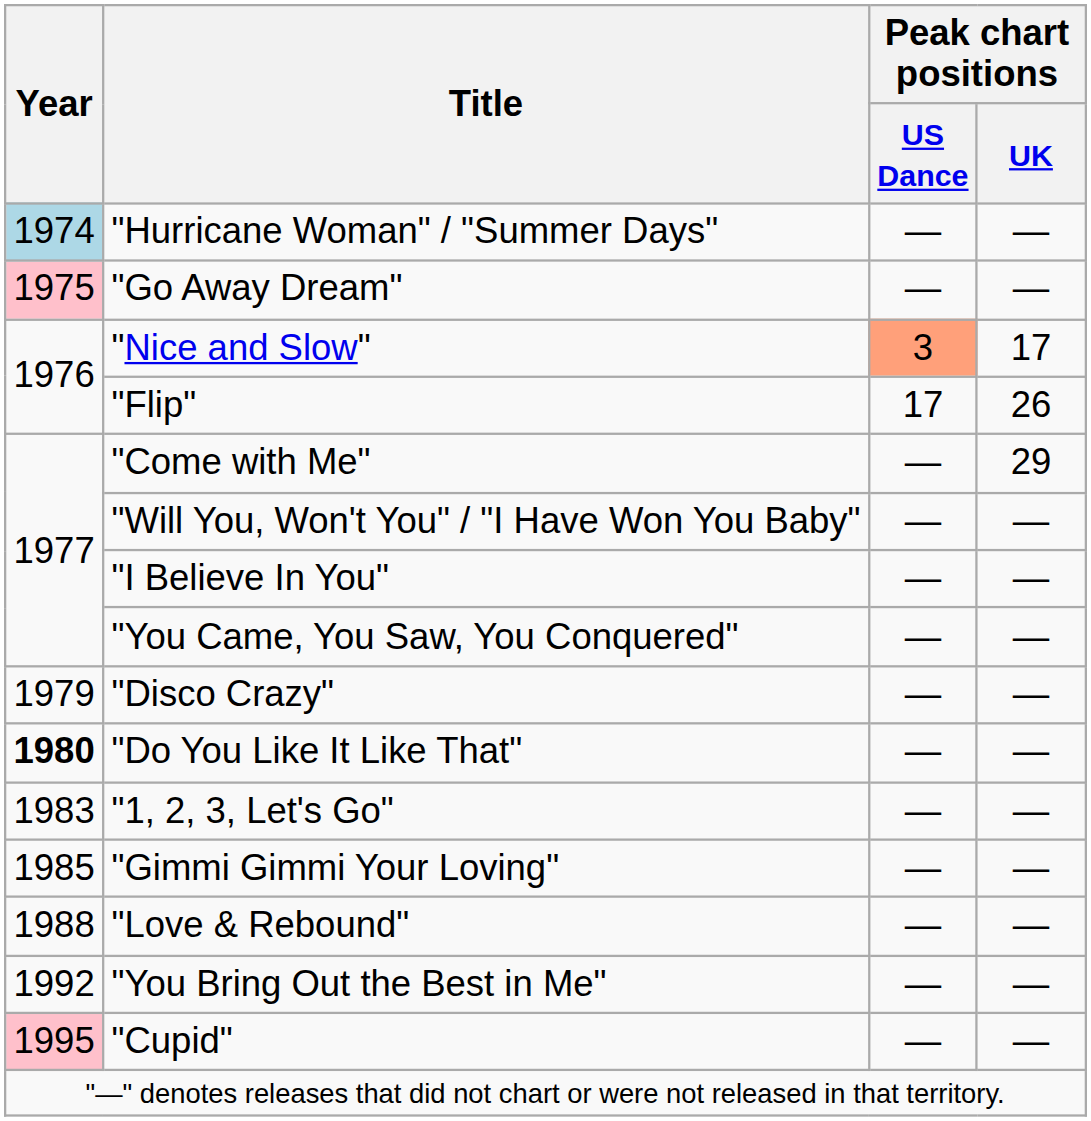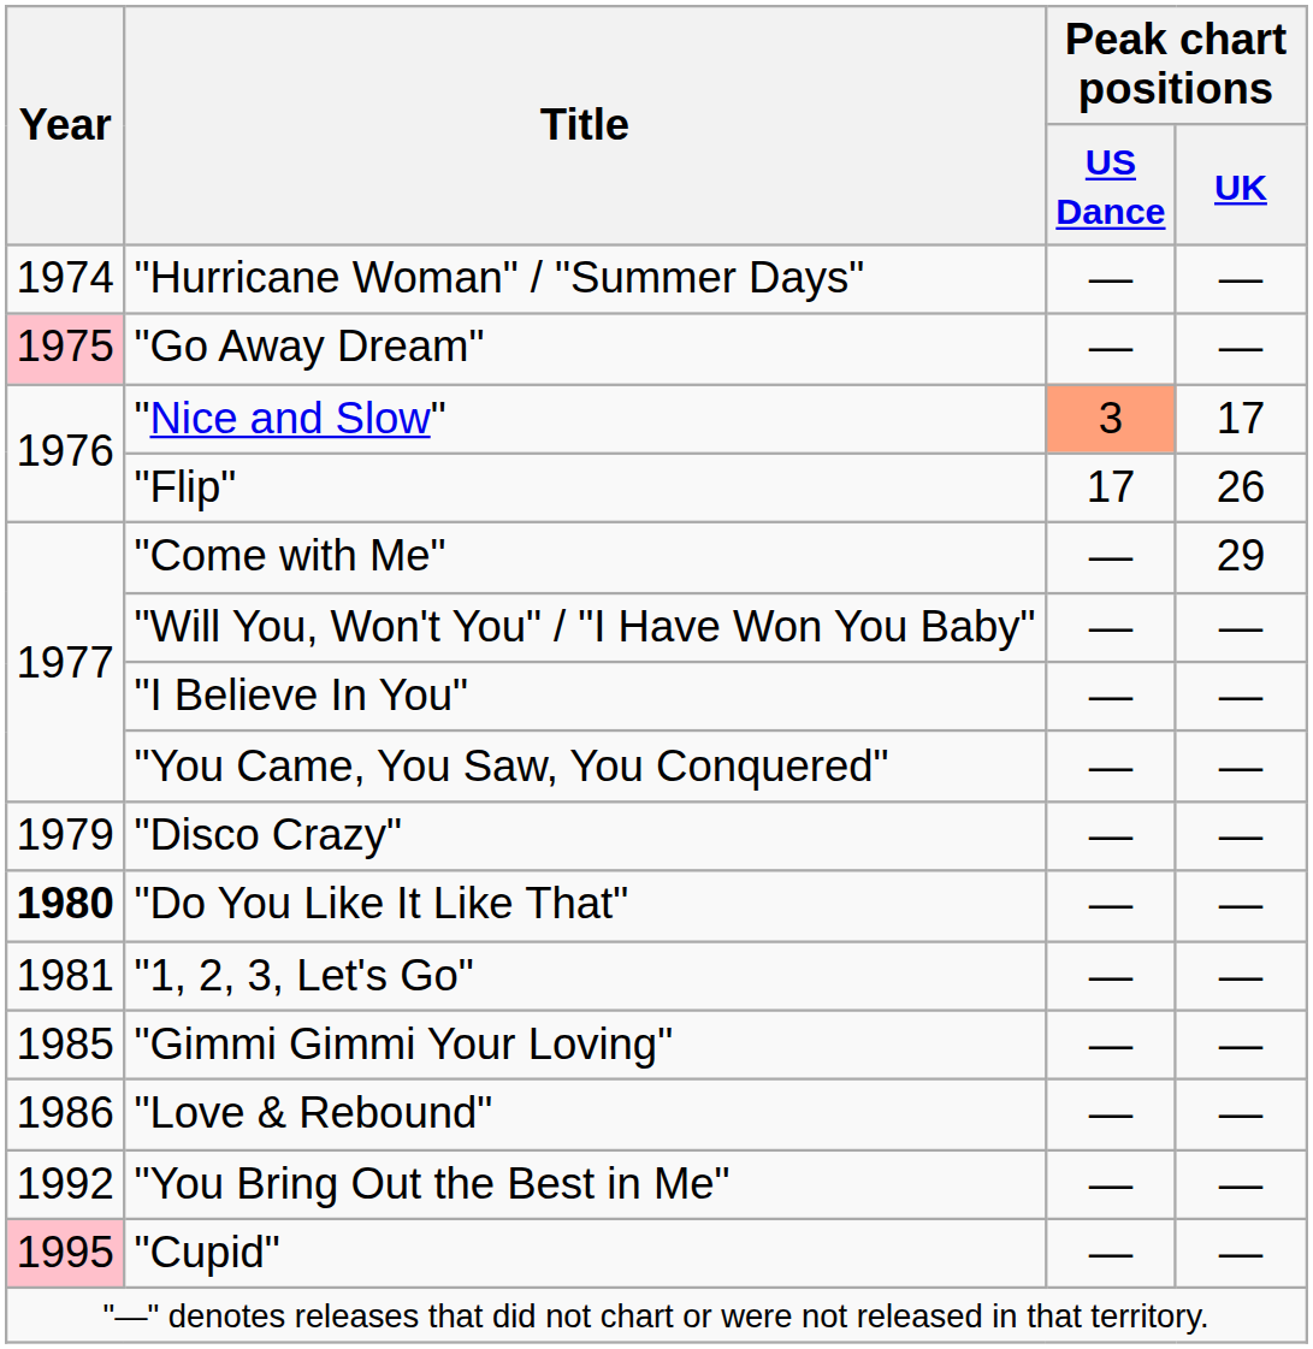 <table class="wikitable">
 <tr>
 <th scope="col" rowspan="2">Year</th>
 <th scope="col" rowspan="2">Title</th>
 <th scope="col" colspan="2">Peak chart positions</th>
 </tr>
 <tr>
 <th style="width:40px;"><small><a href='#'>US Dance</a></small><br></th>
 <th style="width:40px;"><small><a href='#'>UK</a></small><br></th>
 </tr>
 <tr>
-<td rowspan="1" style="background: lightblue;">1974</td>
+<td rowspan="1">1974</td>
 <td>"Hurricane Woman" / "Summer Days"</td>
 <td align=center>―</td>
 <td align=center>―</td>
 </tr>
 <tr>
 <td rowspan="1" style="background: pink;">1975</td>
 <td>"Go Away Dream"</td>
 <td align=center>―</td>
 <td align=center>―</td>
 </tr>
 <tr>
 <td rowspan="2">1976</td>
 <td>"<a href='#'>Nice and Slow</a>"</td>
 <td align=center style="background: lightsalmon;">3</td>
 <td align=center>17</td>
 </tr>
 <tr>
 <td>"Flip"</td>
 <td align=center>17</td>
 <td align=center>26</td>
 </tr>
 <tr>
 <td rowspan="4">1977</td>
 <td>"Come with Me"</td>
 <td align=center>―</td>
 <td align=center>29</td>
 </tr>
 <tr>
 <td>"Will You, Won't You" / "I Have Won You Baby"</td>
 <td align=center>―</td>
 <td align=center>―</td>
 </tr>
 <tr>
 <td>"I Believe In You"</td>
 <td align=center>―</td>
 <td align=center>―</td>
 </tr>
 <tr>
 <td>"You Came, You Saw, You Conquered"</td>
 <td align=center>―</td>
 <td align=center>―</td>
 </tr>
 <tr>
 <td rowspan="1">1979</td>
 <td>"Disco Crazy"</td>
 <td align=center>―</td>
 <td align=center>―</td>
 </tr>
 <tr>
 <td rowspan="1"><strong>1980</strong></td>
 <td>"Do You Like It Like That"</td>
 <td align=center>―</td>
 <td align=center>―</td>
 </tr>
 <tr>
-<td rowspan="1">1983</td>
+<td rowspan="1">1981</td>
 <td>"1, 2, 3, Let's Go"</td>
 <td align=center>―</td>
 <td align=center>―</td>
 </tr>
 <tr>
 <td rowspan="1">1985</td>
 <td>"Gimmi Gimmi Your Loving"</td>
 <td align=center>―</td>
 <td align=center>―</td>
 </tr>
 <tr>
-<td rowspan="1">1988</td>
+<td rowspan="1">1986</td>
 <td>"Love & Rebound"</td>
 <td align=center>―</td>
 <td align=center>―</td>
 </tr>
 <tr>
 <td rowspan="1">1992</td>
 <td>"You Bring Out the Best in Me"</td>
 <td align=center>―</td>
 <td align=center>―</td>
 </tr>
 <tr>
 <td rowspan="1" style="background: pink;">1995</td>
 <td>"Cupid"</td>
 <td align=center>―</td>
 <td align=center>―</td>
 </tr>
 <tr>
 <td colspan="6" style="text-align:center; font-size:9pt;">"—" denotes releases that did not chart or were not released in that territory.</td>
 </tr>
 </table>
